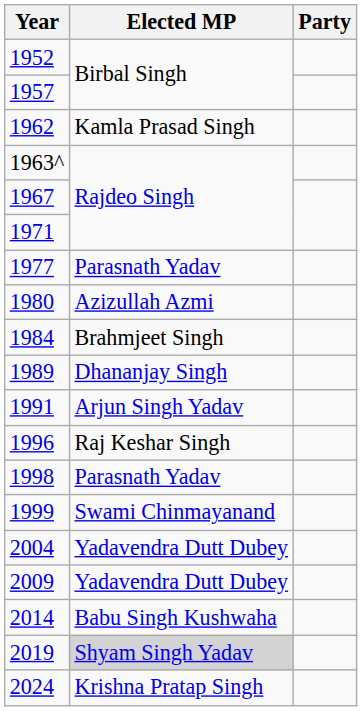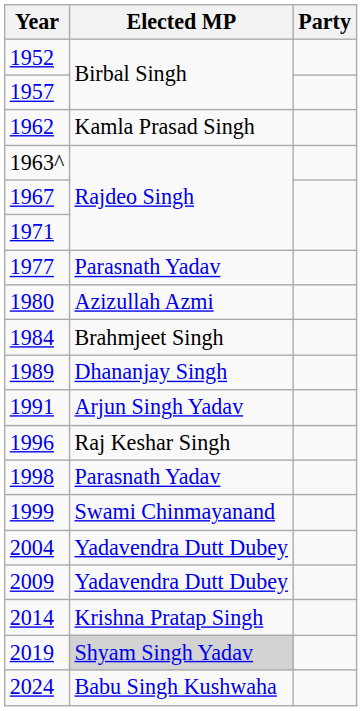 <table class="wikitable">
 <tr>
 <th>Year</th>
 <th>Elected MP</th>
 <th colspan="2">Party</th>
 </tr>
 <tr>
 <td><a href='#'>1952</a></td>
 <td rowspan="2">Birbal Singh</td>
 <td></td>
 </tr>
 <tr>
 <td><a href='#'>1957</a></td>
 </tr>
 <tr>
 <td><a href='#'>1962</a></td>
 <td>Kamla Prasad Singh</td>
 <td></td>
 </tr>
 <tr>
 <td>1963^</td>
 <td rowspan=3><a href='#'>Rajdeo Singh</a></td>
 <td></td>
 </tr>
 <tr>
 <td><a href='#'>1967</a></td>
 </tr>
 <tr>
 <td><a href='#'>1971</a></td>
 </tr>
 <tr>
 <td><a href='#'>1977</a></td>
 <td><a href='#'>Parasnath Yadav</a></td>
 <td></td>
 </tr>
 <tr>
 <td><a href='#'>1980</a></td>
 <td><a href='#'>Azizullah Azmi</a></td>
 <td></td>
 </tr>
 <tr>
 <td><a href='#'>1984</a></td>
 <td>Brahmjeet Singh</td>
 <td></td>
 </tr>
 <tr>
 <td><a href='#'>1989</a></td>
 <td><a href='#'>Dhananjay Singh</a></td>
 <td></td>
 </tr>
 <tr>
 <td><a href='#'>1991</a></td>
 <td><a href='#'>Arjun Singh Yadav</a></td>
 <td></td>
 </tr>
 <tr>
 <td><a href='#'>1996</a></td>
 <td>Raj Keshar Singh</td>
 <td></td>
 </tr>
 <tr>
 <td><a href='#'>1998</a></td>
 <td><a href='#'>Parasnath Yadav</a></td>
 <td></td>
 </tr>
 <tr>
 <td><a href='#'>1999</a></td>
 <td><a href='#'>Swami Chinmayanand</a></td>
 <td></td>
 </tr>
 <tr>
 <td><a href='#'>2004</a></td>
 <td><a href='#'>Yadavendra Dutt Dubey</a></td>
 <td></td>
 </tr>
 <tr>
 <td><a href='#'>2009</a></td>
 <td><a href='#'>Yadavendra Dutt Dubey</a></td>
 <td></td>
 </tr>
 <tr>
 <td><a href='#'>2014</a></td>
-<td><a href='#'>Babu Singh Kushwaha</a></td>
+<td><a href='#'>Krishna Pratap Singh</a></td>
 <td></td>
 </tr>
 <tr>
 <td><a href='#'>2019</a></td>
 <td style="background: lightgrey;"><a href='#'>Shyam Singh Yadav</a></td>
 <td></td>
 </tr>
 <tr>
 <td><a href='#'>2024</a></td>
-<td><a href='#'>Krishna Pratap Singh</a></td>
+<td><a href='#'>Babu Singh Kushwaha</a></td>
 <td></td>
 </tr>
 </table>
